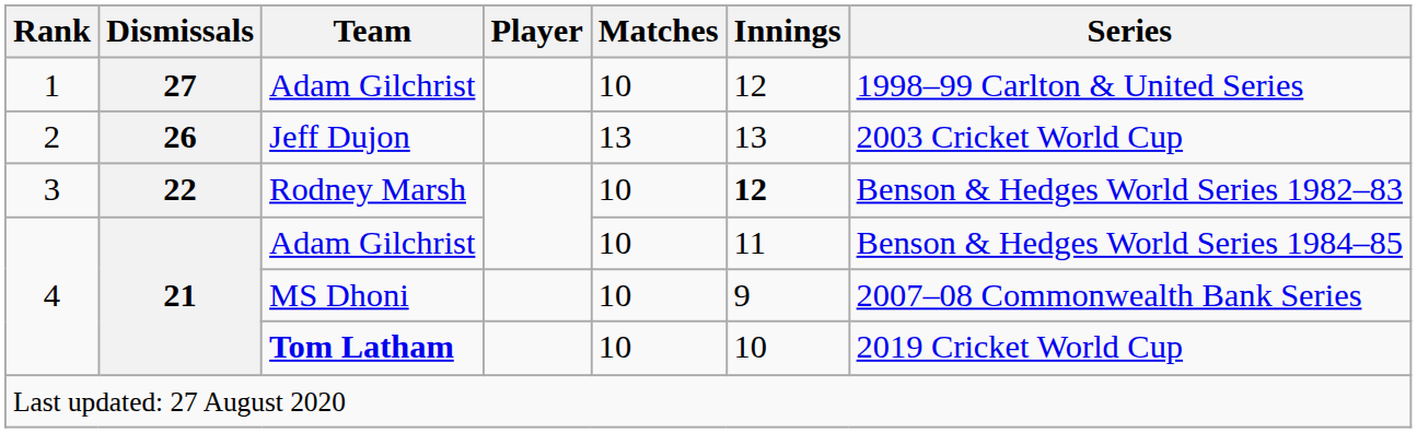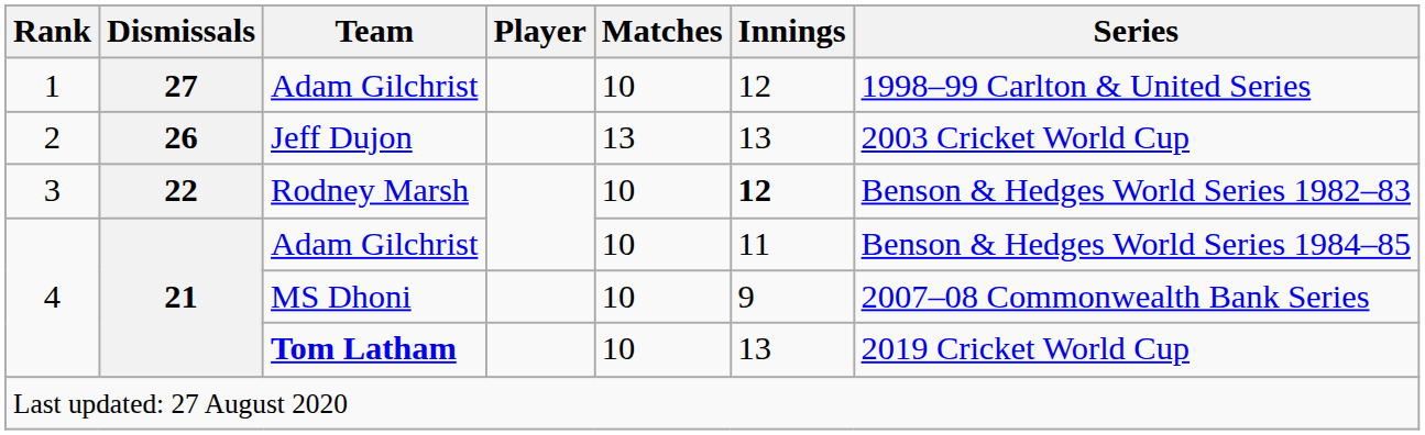 <table class="wikitable plainrowheaders sortable">
 <tr>
 <th scope=col>Rank</th>
 <th scope=col>Dismissals</th>
 <th scope=col>Team</th>
 <th scope=col>Player</th>
 <th scope=col>Matches</th>
 <th scope=col>Innings</th>
 <th scope=col>Series</th>
 </tr>
 <tr>
 <td align=center>1</td>
 <th>27</th>
 <td><a href='#'>Adam Gilchrist</a></td>
 <td></td>
 <td>10</td>
 <td>12</td>
 <td><a href='#'>1998–99 Carlton & United Series</a></td>
 </tr>
 <tr>
 <td align=center>2</td>
 <th>26</th>
 <td><a href='#'>Jeff Dujon</a></td>
 <td></td>
 <td>13</td>
 <td>13</td>
 <td><a href='#'>2003 Cricket World Cup</a></td>
 </tr>
 <tr>
 <td align=center>3</td>
 <th>22</th>
 <td><a href='#'>Rodney Marsh</a></td>
 <td rowspan=2></td>
 <td>10</td>
 <td><strong>12</strong></td>
 <td><a href='#'>Benson & Hedges World Series 1982–83</a></td>
 </tr>
 <tr>
 <td align=center rowspan=3>4</td>
 <th rowspan=3>21</th>
 <td><a href='#'>Adam Gilchrist</a></td>
 <td>10</td>
 <td>11</td>
 <td><a href='#'>Benson & Hedges World Series 1984–85</a></td>
 </tr>
 <tr>
 <td><a href='#'>MS Dhoni</a></td>
 <td></td>
 <td>10</td>
 <td>9</td>
 <td><a href='#'>2007–08 Commonwealth Bank Series</a></td>
 </tr>
 <tr>
 <td><strong><a href='#'>Tom Latham</a></strong></td>
 <td></td>
 <td>10</td>
-<td>10</td>
+<td>13</td>
 <td><a href='#'>2019 Cricket World Cup</a></td>
 </tr>
 <tr class=sortbottom>
 <td colspan=7><small>Last updated: 27 August 2020</small></td>
 </tr>
 </table>
